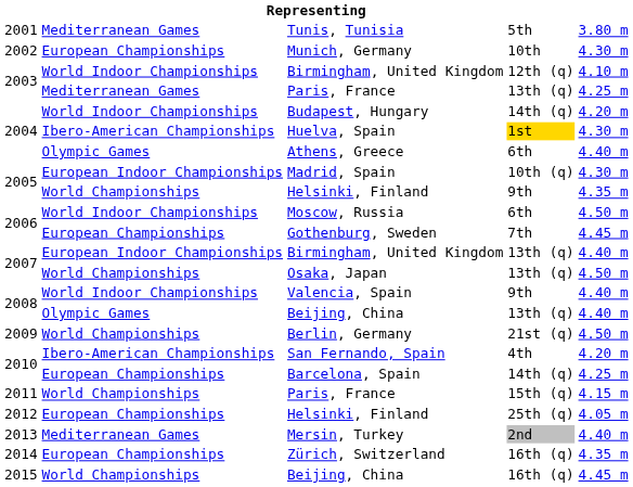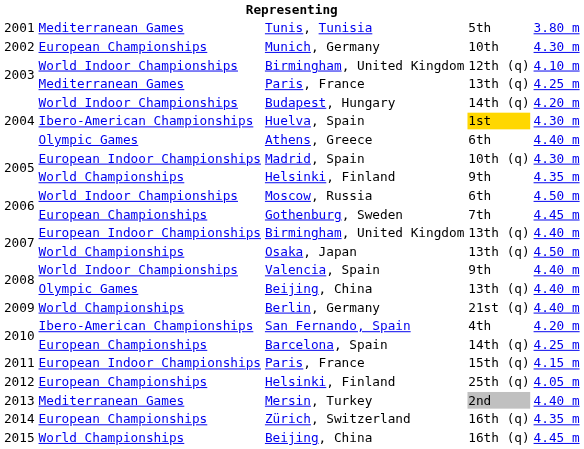 <table>
 <tr>
 <th colspan="5">Representing </th>
 </tr>
 <tr>
 <td>2001</td>
 <td><a href='#'>Mediterranean Games</a></td>
 <td><a href='#'>Tunis</a>, <a href='#'>Tunisia</a></td>
 <td>5th</td>
 <td><a href='#'>3.80 m</a></td>
 </tr>
 <tr>
 <td>2002</td>
 <td><a href='#'>European Championships</a></td>
 <td><a href='#'>Munich</a>, Germany</td>
 <td>10th</td>
 <td><a href='#'>4.30 m</a></td>
 </tr>
 <tr>
 <td rowspan=2>2003</td>
 <td><a href='#'>World Indoor Championships</a></td>
 <td><a href='#'>Birmingham</a>, United Kingdom</td>
 <td>12th (q)</td>
 <td><a href='#'>4.10 m</a></td>
 </tr>
 <tr>
 <td><a href='#'>Mediterranean Games</a></td>
 <td><a href='#'>Paris</a>, France</td>
 <td>13th (q)</td>
 <td><a href='#'>4.25 m</a></td>
 </tr>
 <tr>
 <td rowspan=3>2004</td>
 <td><a href='#'>World Indoor Championships</a></td>
 <td><a href='#'>Budapest</a>, Hungary</td>
 <td>14th (q)</td>
 <td><a href='#'>4.20 m</a></td>
 </tr>
 <tr>
 <td><a href='#'>Ibero-American Championships</a></td>
 <td><a href='#'>Huelva</a>, Spain</td>
 <td bgcolor=gold>1st</td>
 <td><a href='#'>4.30 m</a></td>
 </tr>
 <tr>
 <td><a href='#'>Olympic Games</a></td>
 <td><a href='#'>Athens</a>, Greece</td>
 <td>6th</td>
 <td><a href='#'>4.40 m</a></td>
 </tr>
 <tr>
 <td rowspan=2>2005</td>
 <td><a href='#'>European Indoor Championships</a></td>
 <td><a href='#'>Madrid</a>, Spain</td>
 <td>10th (q)</td>
 <td><a href='#'>4.30 m</a></td>
 </tr>
 <tr>
 <td><a href='#'>World Championships</a></td>
 <td><a href='#'>Helsinki</a>, Finland</td>
 <td>9th</td>
 <td><a href='#'>4.35 m</a></td>
 </tr>
 <tr>
 <td rowspan=2>2006</td>
 <td><a href='#'>World Indoor Championships</a></td>
 <td><a href='#'>Moscow</a>, Russia</td>
 <td>6th</td>
 <td><a href='#'>4.50 m</a></td>
 </tr>
 <tr>
 <td><a href='#'>European Championships</a></td>
 <td><a href='#'>Gothenburg</a>, Sweden</td>
 <td>7th</td>
 <td><a href='#'>4.45 m</a></td>
 </tr>
 <tr>
 <td rowspan=2>2007</td>
 <td><a href='#'>European Indoor Championships</a></td>
 <td><a href='#'>Birmingham</a>, United Kingdom</td>
 <td>13th (q)</td>
 <td><a href='#'>4.40 m</a></td>
 </tr>
 <tr>
 <td><a href='#'>World Championships</a></td>
 <td><a href='#'>Osaka</a>, Japan</td>
 <td>13th (q)</td>
 <td><a href='#'>4.50 m</a></td>
 </tr>
 <tr>
 <td rowspan=2>2008</td>
 <td><a href='#'>World Indoor Championships</a></td>
 <td><a href='#'>Valencia</a>, Spain</td>
 <td>9th</td>
 <td><a href='#'>4.40 m</a></td>
 </tr>
 <tr>
 <td><a href='#'>Olympic Games</a></td>
 <td><a href='#'>Beijing</a>, China</td>
 <td>13th (q)</td>
 <td><a href='#'>4.40 m</a></td>
 </tr>
 <tr>
 <td>2009</td>
 <td><a href='#'>World Championships</a></td>
 <td><a href='#'>Berlin</a>, Germany</td>
 <td>21st (q)</td>
-<td><a href='#'>4.50 m</a></td>
+<td><a href='#'>4.40 m</a></td>
 </tr>
 <tr>
 <td rowspan=2>2010</td>
 <td><a href='#'>Ibero-American Championships</a></td>
 <td><a href='#'>San Fernando, Spain</a></td>
 <td>4th</td>
 <td><a href='#'>4.20 m</a></td>
 </tr>
 <tr>
 <td><a href='#'>European Championships</a></td>
 <td><a href='#'>Barcelona</a>, Spain</td>
 <td>14th (q)</td>
 <td><a href='#'>4.25 m</a></td>
 </tr>
 <tr>
 <td>2011</td>
-<td><a href='#'>World Championships</a></td>
+<td><a href='#'>European Indoor Championships</a></td>
 <td><a href='#'>Paris</a>, France</td>
 <td>15th (q)</td>
 <td><a href='#'>4.15 m</a></td>
 </tr>
 <tr>
 <td>2012</td>
 <td><a href='#'>European Championships</a></td>
 <td><a href='#'>Helsinki</a>, Finland</td>
 <td>25th (q)</td>
 <td><a href='#'>4.05 m</a></td>
 </tr>
 <tr>
 <td>2013</td>
 <td><a href='#'>Mediterranean Games</a></td>
 <td><a href='#'>Mersin</a>, Turkey</td>
 <td bgcolor=silver>2nd</td>
 <td><a href='#'>4.40 m</a></td>
 </tr>
 <tr>
 <td>2014</td>
 <td><a href='#'>European Championships</a></td>
 <td><a href='#'>Zürich</a>, Switzerland</td>
 <td>16th (q)</td>
 <td><a href='#'>4.35 m</a></td>
 </tr>
 <tr>
 <td>2015</td>
 <td><a href='#'>World Championships</a></td>
 <td><a href='#'>Beijing</a>, China</td>
 <td>16th (q)</td>
 <td><a href='#'>4.45 m</a></td>
 </tr>
 </table>
